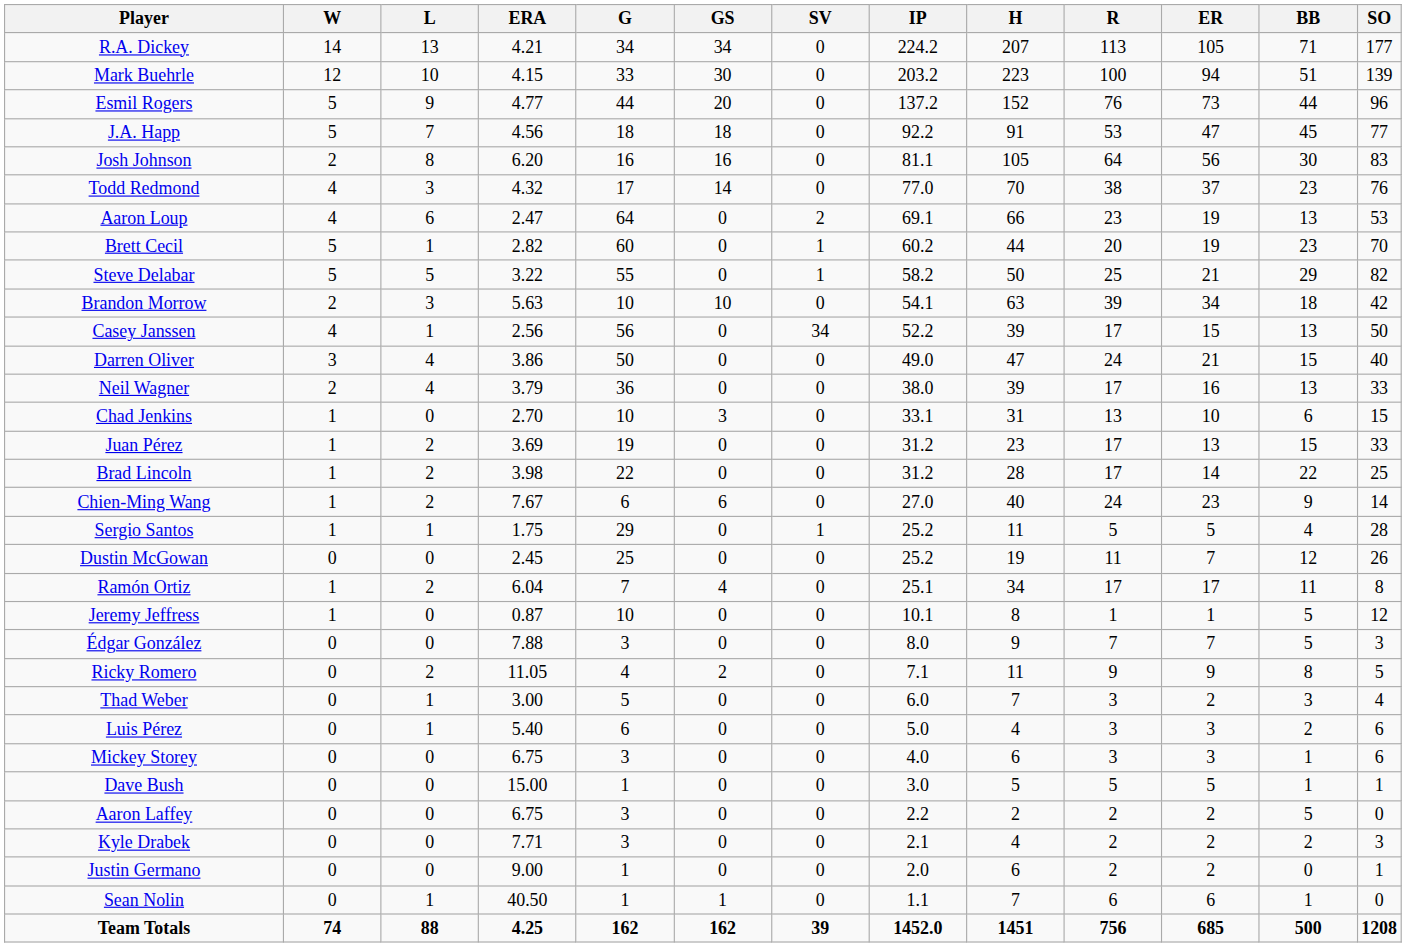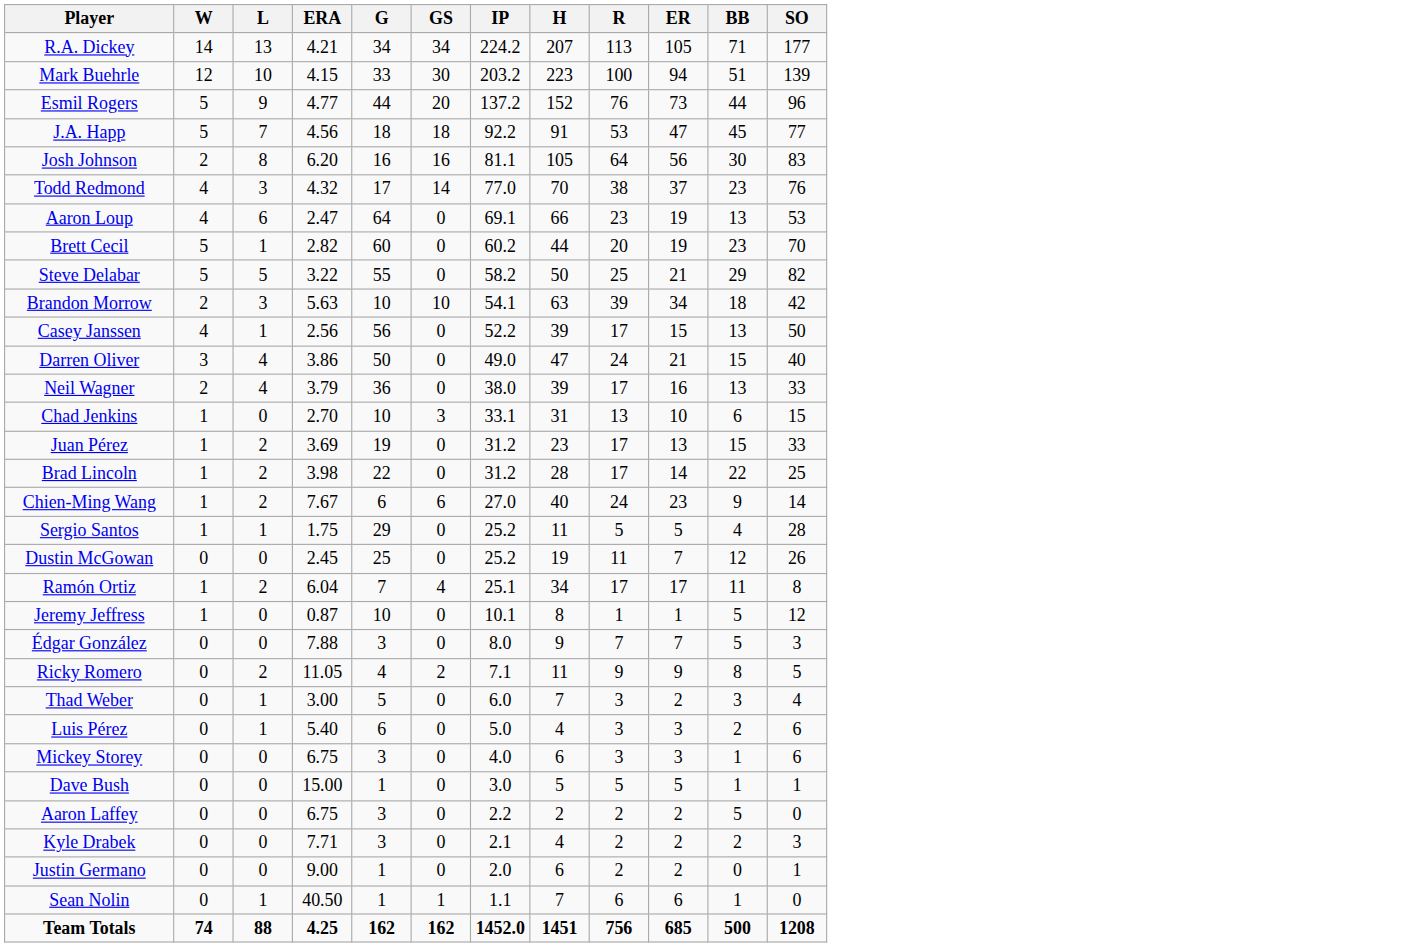 <table class=wikitable style="text-align:center">
 <tr>
 <th bgcolor=#DDDDFF; width="20%">Player</th>
 <th bgcolor=#DDDDFF; width="7%">W</th>
 <th bgcolor=#DDDDFF; width="7%">L</th>
 <th bgcolor=#DDDDFF; width="7%">ERA</th>
 <th bgcolor=#DDDDFF; width="7%">G</th>
 <th bgcolor=#DDDDFF; width="7%">GS</th>
-<th bgcolor=#DDDDFF; width="7%">SV</th>
 <th bgcolor=#DDDDFF; width="7%">IP</th>
 <th bgcolor=#DDDDFF; width="7%">H</th>
 <th bgcolor=#DDDDFF; width="7%">R</th>
 <th bgcolor=#DDDDFF; width="7%">ER</th>
 <th bgcolor=#DDDDFF; width="7%">BB</th>
 <th bgcolor=#DDDDFF; width="7%">SO</th>
 </tr>
 <tr>
 <td><a href='#'>R.A. Dickey</a></td>
 <td>14</td>
 <td>13</td>
 <td>4.21</td>
 <td>34</td>
 <td>34</td>
-<td>0</td>
 <td>224.2</td>
 <td>207</td>
 <td>113</td>
 <td>105</td>
 <td>71</td>
 <td>177</td>
 </tr>
 <tr>
 <td><a href='#'>Mark Buehrle</a></td>
 <td>12</td>
 <td>10</td>
 <td>4.15</td>
 <td>33</td>
 <td>30</td>
-<td>0</td>
 <td>203.2</td>
 <td>223</td>
 <td>100</td>
 <td>94</td>
 <td>51</td>
 <td>139</td>
 </tr>
 <tr>
 <td><a href='#'>Esmil Rogers</a></td>
 <td>5</td>
 <td>9</td>
 <td>4.77</td>
 <td>44</td>
 <td>20</td>
-<td>0</td>
 <td>137.2</td>
 <td>152</td>
 <td>76</td>
 <td>73</td>
 <td>44</td>
 <td>96</td>
 </tr>
 <tr>
 <td><a href='#'>J.A. Happ</a></td>
 <td>5</td>
 <td>7</td>
 <td>4.56</td>
 <td>18</td>
 <td>18</td>
-<td>0</td>
 <td>92.2</td>
 <td>91</td>
 <td>53</td>
 <td>47</td>
 <td>45</td>
 <td>77</td>
 </tr>
 <tr>
 <td><a href='#'>Josh Johnson</a></td>
 <td>2</td>
 <td>8</td>
 <td>6.20</td>
 <td>16</td>
 <td>16</td>
-<td>0</td>
 <td>81.1</td>
 <td>105</td>
 <td>64</td>
 <td>56</td>
 <td>30</td>
 <td>83</td>
 </tr>
 <tr>
 <td><a href='#'>Todd Redmond</a></td>
 <td>4</td>
 <td>3</td>
 <td>4.32</td>
 <td>17</td>
 <td>14</td>
-<td>0</td>
 <td>77.0</td>
 <td>70</td>
 <td>38</td>
 <td>37</td>
 <td>23</td>
 <td>76</td>
 </tr>
 <tr>
 <td><a href='#'>Aaron Loup</a></td>
 <td>4</td>
 <td>6</td>
 <td>2.47</td>
 <td>64</td>
 <td>0</td>
-<td>2</td>
 <td>69.1</td>
 <td>66</td>
 <td>23</td>
 <td>19</td>
 <td>13</td>
 <td>53</td>
 </tr>
 <tr>
 <td><a href='#'>Brett Cecil</a></td>
 <td>5</td>
 <td>1</td>
 <td>2.82</td>
 <td>60</td>
 <td>0</td>
-<td>1</td>
 <td>60.2</td>
 <td>44</td>
 <td>20</td>
 <td>19</td>
 <td>23</td>
 <td>70</td>
 </tr>
 <tr>
 <td><a href='#'>Steve Delabar</a></td>
 <td>5</td>
 <td>5</td>
 <td>3.22</td>
 <td>55</td>
 <td>0</td>
-<td>1</td>
 <td>58.2</td>
 <td>50</td>
 <td>25</td>
 <td>21</td>
 <td>29</td>
 <td>82</td>
 </tr>
 <tr>
 <td><a href='#'>Brandon Morrow</a></td>
 <td>2</td>
 <td>3</td>
 <td>5.63</td>
 <td>10</td>
 <td>10</td>
-<td>0</td>
 <td>54.1</td>
 <td>63</td>
 <td>39</td>
 <td>34</td>
 <td>18</td>
 <td>42</td>
 </tr>
 <tr>
 <td><a href='#'>Casey Janssen</a></td>
 <td>4</td>
 <td>1</td>
 <td>2.56</td>
 <td>56</td>
 <td>0</td>
-<td>34</td>
 <td>52.2</td>
 <td>39</td>
 <td>17</td>
 <td>15</td>
 <td>13</td>
 <td>50</td>
 </tr>
 <tr>
 <td><a href='#'>Darren Oliver</a></td>
 <td>3</td>
 <td>4</td>
 <td>3.86</td>
 <td>50</td>
-<td>0</td>
 <td>0</td>
 <td>49.0</td>
 <td>47</td>
 <td>24</td>
 <td>21</td>
 <td>15</td>
 <td>40</td>
 </tr>
 <tr>
 <td><a href='#'>Neil Wagner</a></td>
 <td>2</td>
 <td>4</td>
 <td>3.79</td>
 <td>36</td>
 <td>0</td>
-<td>0</td>
 <td>38.0</td>
 <td>39</td>
 <td>17</td>
 <td>16</td>
 <td>13</td>
 <td>33</td>
 </tr>
 <tr>
 <td><a href='#'>Chad Jenkins</a></td>
 <td>1</td>
 <td>0</td>
 <td>2.70</td>
 <td>10</td>
 <td>3</td>
-<td>0</td>
 <td>33.1</td>
 <td>31</td>
 <td>13</td>
 <td>10</td>
 <td>6</td>
 <td>15</td>
 </tr>
 <tr>
 <td><a href='#'>Juan Pérez</a></td>
 <td>1</td>
 <td>2</td>
 <td>3.69</td>
 <td>19</td>
-<td>0</td>
 <td>0</td>
 <td>31.2</td>
 <td>23</td>
 <td>17</td>
 <td>13</td>
 <td>15</td>
 <td>33</td>
 </tr>
 <tr>
 <td><a href='#'>Brad Lincoln</a></td>
 <td>1</td>
 <td>2</td>
 <td>3.98</td>
 <td>22</td>
 <td>0</td>
-<td>0</td>
 <td>31.2</td>
 <td>28</td>
 <td>17</td>
 <td>14</td>
 <td>22</td>
 <td>25</td>
 </tr>
 <tr>
 <td><a href='#'>Chien-Ming Wang</a></td>
 <td>1</td>
 <td>2</td>
 <td>7.67</td>
 <td>6</td>
 <td>6</td>
-<td>0</td>
 <td>27.0</td>
 <td>40</td>
 <td>24</td>
 <td>23</td>
 <td>9</td>
 <td>14</td>
 </tr>
 <tr>
 <td><a href='#'>Sergio Santos</a></td>
 <td>1</td>
 <td>1</td>
 <td>1.75</td>
 <td>29</td>
 <td>0</td>
-<td>1</td>
 <td>25.2</td>
 <td>11</td>
 <td>5</td>
 <td>5</td>
 <td>4</td>
 <td>28</td>
 </tr>
 <tr>
 <td><a href='#'>Dustin McGowan</a></td>
 <td>0</td>
 <td>0</td>
 <td>2.45</td>
 <td>25</td>
-<td>0</td>
 <td>0</td>
 <td>25.2</td>
 <td>19</td>
 <td>11</td>
 <td>7</td>
 <td>12</td>
 <td>26</td>
 </tr>
 <tr>
 <td><a href='#'>Ramón Ortiz</a></td>
 <td>1</td>
 <td>2</td>
 <td>6.04</td>
 <td>7</td>
 <td>4</td>
-<td>0</td>
 <td>25.1</td>
 <td>34</td>
 <td>17</td>
 <td>17</td>
 <td>11</td>
 <td>8</td>
 </tr>
 <tr>
 <td><a href='#'>Jeremy Jeffress</a></td>
 <td>1</td>
 <td>0</td>
 <td>0.87</td>
 <td>10</td>
-<td>0</td>
 <td>0</td>
 <td>10.1</td>
 <td>8</td>
 <td>1</td>
 <td>1</td>
 <td>5</td>
 <td>12</td>
 </tr>
 <tr>
 <td><a href='#'>Édgar González</a></td>
 <td>0</td>
 <td>0</td>
 <td>7.88</td>
 <td>3</td>
 <td>0</td>
-<td>0</td>
 <td>8.0</td>
 <td>9</td>
 <td>7</td>
 <td>7</td>
 <td>5</td>
 <td>3</td>
 </tr>
 <tr>
 <td><a href='#'>Ricky Romero</a></td>
 <td>0</td>
 <td>2</td>
 <td>11.05</td>
 <td>4</td>
 <td>2</td>
-<td>0</td>
 <td>7.1</td>
 <td>11</td>
 <td>9</td>
 <td>9</td>
 <td>8</td>
 <td>5</td>
 </tr>
 <tr>
 <td><a href='#'>Thad Weber</a></td>
 <td>0</td>
 <td>1</td>
 <td>3.00</td>
 <td>5</td>
-<td>0</td>
 <td>0</td>
 <td>6.0</td>
 <td>7</td>
 <td>3</td>
 <td>2</td>
 <td>3</td>
 <td>4</td>
 </tr>
 <tr>
 <td><a href='#'>Luis Pérez</a></td>
 <td>0</td>
 <td>1</td>
 <td>5.40</td>
 <td>6</td>
 <td>0</td>
-<td>0</td>
 <td>5.0</td>
 <td>4</td>
 <td>3</td>
 <td>3</td>
 <td>2</td>
 <td>6</td>
 </tr>
 <tr>
 <td><a href='#'>Mickey Storey</a></td>
 <td>0</td>
 <td>0</td>
 <td>6.75</td>
 <td>3</td>
-<td>0</td>
 <td>0</td>
 <td>4.0</td>
 <td>6</td>
 <td>3</td>
 <td>3</td>
 <td>1</td>
 <td>6</td>
 </tr>
 <tr>
 <td><a href='#'>Dave Bush</a></td>
 <td>0</td>
 <td>0</td>
 <td>15.00</td>
 <td>1</td>
 <td>0</td>
-<td>0</td>
 <td>3.0</td>
 <td>5</td>
 <td>5</td>
 <td>5</td>
 <td>1</td>
 <td>1</td>
 </tr>
 <tr>
 <td><a href='#'>Aaron Laffey</a></td>
 <td>0</td>
 <td>0</td>
 <td>6.75</td>
 <td>3</td>
-<td>0</td>
 <td>0</td>
 <td>2.2</td>
 <td>2</td>
 <td>2</td>
 <td>2</td>
 <td>5</td>
 <td>0</td>
 </tr>
 <tr>
 <td><a href='#'>Kyle Drabek</a></td>
 <td>0</td>
 <td>0</td>
 <td>7.71</td>
 <td>3</td>
 <td>0</td>
-<td>0</td>
 <td>2.1</td>
 <td>4</td>
 <td>2</td>
 <td>2</td>
 <td>2</td>
 <td>3</td>
 </tr>
 <tr>
 <td><a href='#'>Justin Germano</a></td>
 <td>0</td>
 <td>0</td>
 <td>9.00</td>
 <td>1</td>
-<td>0</td>
 <td>0</td>
 <td>2.0</td>
 <td>6</td>
 <td>2</td>
 <td>2</td>
 <td>0</td>
 <td>1</td>
 </tr>
 <tr>
 <td><a href='#'>Sean Nolin</a></td>
 <td>0</td>
 <td>1</td>
 <td>40.50</td>
 <td>1</td>
 <td>1</td>
-<td>0</td>
 <td>1.1</td>
 <td>7</td>
 <td>6</td>
 <td>6</td>
 <td>1</td>
 <td>0</td>
 </tr>
 <tr>
 <td><strong>Team Totals</strong></td>
 <td><strong>74</strong></td>
 <td><strong>88</strong></td>
 <td><strong>4.25</strong></td>
 <td><strong>162</strong></td>
 <td><strong>162</strong></td>
-<td><strong>39</strong></td>
 <td><strong>1452.0</strong></td>
 <td><strong>1451</strong></td>
 <td><strong>756</strong></td>
 <td><strong>685</strong></td>
 <td><strong>500</strong></td>
 <td><strong>1208</strong></td>
 </tr>
 </table>
